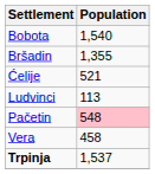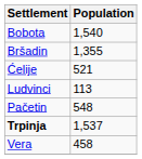 <table class="wikitable">
 <tr>
 <th>Settlement</th>
 <th>Population</th>
 </tr>
 <tr>
 <td><a href='#'>Bobota</a></td>
 <td>1,540</td>
 </tr>
 <tr>
 <td><a href='#'>Bršadin</a></td>
 <td>1,355</td>
 </tr>
 <tr>
 <td><a href='#'>Ćelije</a></td>
 <td>521</td>
 </tr>
 <tr>
 <td><a href='#'>Ludvinci</a></td>
 <td>113</td>
 </tr>
 <tr>
 <td><a href='#'>Pačetin</a></td>
-<td style="background: pink;">548</td>
+<td>548</td>
+</tr>
+<tr>
+<td><strong>Trpinja</strong></td>
+<td>1,537</td>
 </tr>
 <tr>
 <td><a href='#'>Vera</a></td>
 <td>458</td>
 </tr>
 <tr>
-<td><strong>Trpinja</strong></td>
-<td>1,537</td>
-</tr>
-<tr>
 </tr>
 </table>
